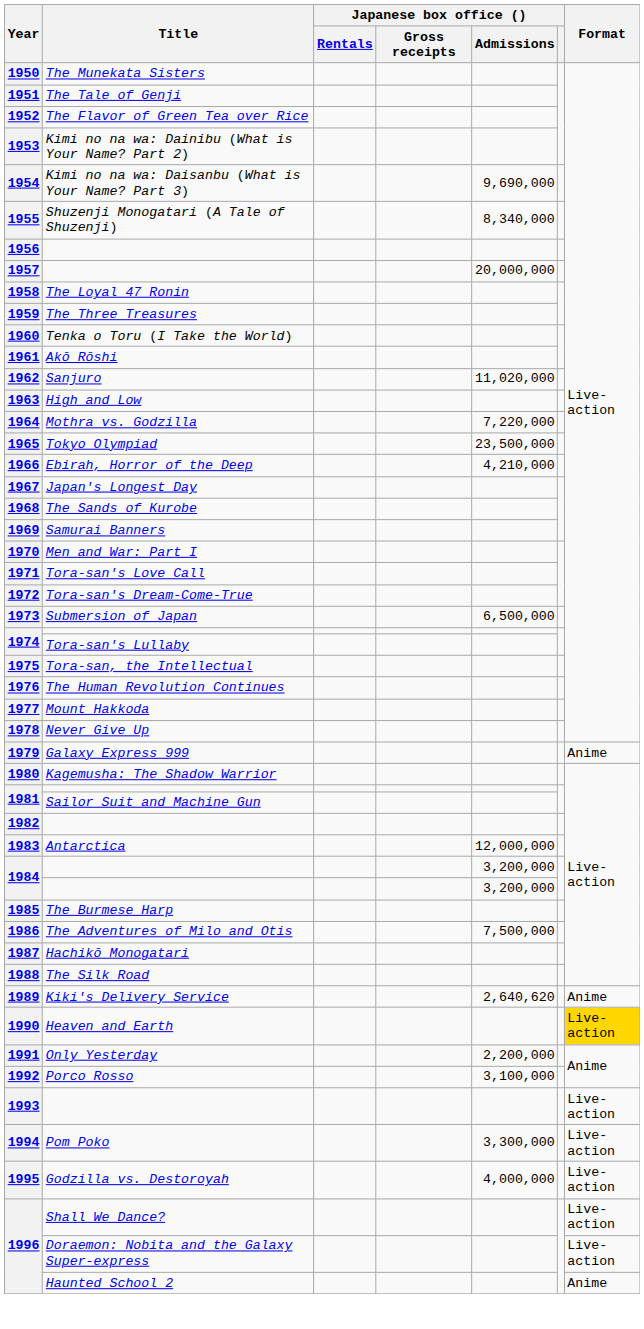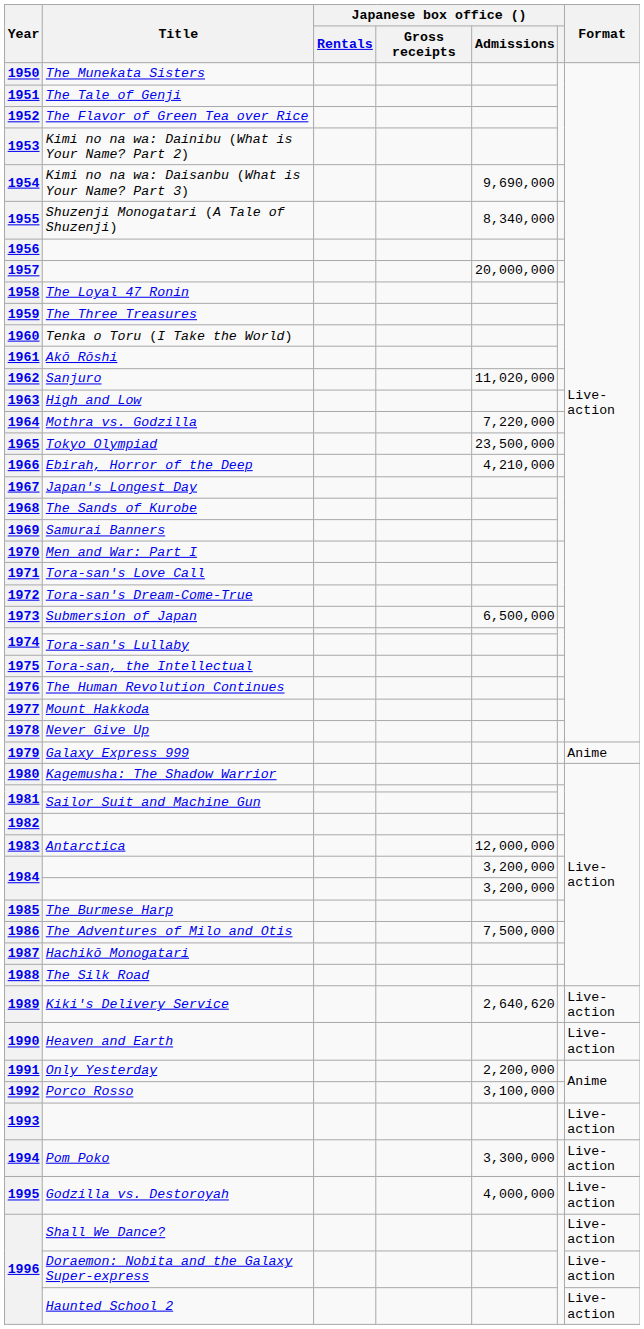 <table class="wikitable sortable plainrowheaders" style="margin:auto; margin:auto">
 <tr>
 <th scope="col" rowspan="2">Year</th>
 <th rowspan="2" scope="col">Title</th>
 <th colspan="4" scope="col">Japanese box office ()</th>
 <th scope="col" rowspan="2">Format</th>
 </tr>
 <tr>
 <th scope="col"><a href='#'>Rentals</a></th>
 <th scope="col">Gross receipts</th>
 <th scope="col">Admissions</th>
 <th scope="col" class="unsortable"></th>
 </tr>
 <tr>
 <th scope="row"><a href='#'>1950</a></th>
 <td><em><a href='#'>The Munekata Sisters</a></em></td>
 <td align="right"></td>
 <td></td>
 <td></td>
 <td rowspan="4" align="center"></td>
 <td rowspan="30">Live-action</td>
 </tr>
 <tr>
 <th scope="row"><a href='#'>1951</a></th>
 <td><em><a href='#'>The Tale of Genji</a></em></td>
 <td align="right"></td>
 <td></td>
 <td></td>
 </tr>
 <tr>
 <th scope="row"><a href='#'>1952</a></th>
 <td><em><a href='#'>The Flavor of Green Tea over Rice</a></em></td>
 <td align="right"></td>
 <td></td>
 <td></td>
 </tr>
 <tr>
 <th scope="row"><a href='#'>1953</a></th>
 <td><em>Kimi no na wa: Dainibu</em> (<em>What is Your Name? Part 2</em>)</td>
 <td align="right"></td>
 <td></td>
 <td></td>
 </tr>
 <tr>
 <th scope="row"><a href='#'>1954</a></th>
 <td><em>Kimi no na wa: Daisanbu</em> (<em>What is Your Name? Part 3</em>)</td>
 <td align="right"></td>
 <td></td>
 <td align="right">9,690,000</td>
 <td align="center"></td>
 </tr>
 <tr>
 <th scope="row"><a href='#'>1955</a></th>
 <td><em>Shuzenji Monogatari</em> (<em>A Tale of Shuzenji</em>)</td>
 <td align="right"></td>
 <td></td>
 <td align="right">8,340,000</td>
 <td align="center"></td>
 </tr>
 <tr>
 <th scope="row"><a href='#'>1956</a></th>
 <td></td>
 <td align="right"></td>
 <td></td>
 <td align="right"></td>
 <td align="center"></td>
 </tr>
 <tr>
 <th scope="row"><a href='#'>1957</a></th>
 <td><em></em></td>
 <td align="right"></td>
 <td></td>
 <td align="right">20,000,000</td>
 <td align="center"></td>
 </tr>
 <tr>
 <th scope="row"><a href='#'>1958</a></th>
 <td><em><a href='#'>The Loyal 47 Ronin</a></em></td>
 <td align="right"></td>
 <td></td>
 <td align="right"></td>
 <td rowspan="2" align="center"></td>
 </tr>
 <tr>
 <th scope="row"><a href='#'>1959</a></th>
 <td><em><a href='#'>The Three Treasures</a></em></td>
 <td align="right"></td>
 <td></td>
 <td align="right"></td>
 </tr>
 <tr>
 <th scope="row"><a href='#'>1960</a></th>
 <td><em>Tenka o Toru</em> (<em>I Take the World</em>)</td>
 <td align="right"></td>
 <td></td>
 <td align="right"></td>
 <td rowspan="2" align="center"></td>
 </tr>
 <tr>
 <th scope="row"><a href='#'>1961</a></th>
 <td><em><a href='#'>Akō Rōshi</a></em></td>
 <td align="right"></td>
 <td></td>
 <td align="right"></td>
 </tr>
 <tr>
 <th scope="row"><a href='#'>1962</a></th>
 <td><em><a href='#'>Sanjuro</a></em></td>
 <td align="right"></td>
 <td></td>
 <td align="right">11,020,000</td>
 <td align="center"></td>
 </tr>
 <tr>
 <th scope="row"><a href='#'>1963</a></th>
 <td><em><a href='#'>High and Low</a></em></td>
 <td align="right"></td>
 <td></td>
 <td align="right"></td>
 <td align="center"></td>
 </tr>
 <tr>
 <th scope="row"><a href='#'>1964</a></th>
 <td><em><a href='#'>Mothra vs. Godzilla</a></em></td>
 <td align="right"></td>
 <td></td>
 <td align="right">7,220,000</td>
 <td align="center"></td>
 </tr>
 <tr>
 <th scope="row"><a href='#'>1965</a></th>
 <td><em><a href='#'>Tokyo Olympiad</a></em></td>
 <td align="right"></td>
 <td></td>
 <td align="right">23,500,000</td>
 <td align="center"></td>
 </tr>
 <tr>
 <th scope="row"><a href='#'>1966</a></th>
 <td><em><a href='#'>Ebirah, Horror of the Deep</a></em></td>
 <td align="right"></td>
 <td></td>
 <td align="right">4,210,000</td>
 <td align="center"></td>
 </tr>
 <tr>
 <th scope="row"><a href='#'>1967</a></th>
 <td><em><a href='#'>Japan's Longest Day</a></em></td>
 <td align="right"></td>
 <td></td>
 <td align="right"></td>
 <td rowspan="3" align="center"></td>
 </tr>
 <tr>
 <th scope="row"><a href='#'>1968</a></th>
 <td><em><a href='#'>The Sands of Kurobe</a></em></td>
 <td align="right"></td>
 <td></td>
 <td align="right"></td>
 </tr>
 <tr>
 <th scope="row"><a href='#'>1969</a></th>
 <td><em><a href='#'>Samurai Banners</a></em></td>
 <td align="right"></td>
 <td></td>
 <td align="right"></td>
 </tr>
 <tr>
 <th scope="row"><a href='#'>1970</a></th>
 <td><em><a href='#'>Men and War: Part I</a></em></td>
 <td align="right"></td>
 <td></td>
 <td align="right"></td>
 <td rowspan="3" align="center"></td>
 </tr>
 <tr>
 <th scope="row"><a href='#'>1971</a></th>
 <td><em><a href='#'>Tora-san's Love Call</a></em></td>
 <td align="right"></td>
 <td></td>
 <td align="right"></td>
 </tr>
 <tr>
 <th scope="row"><a href='#'>1972</a></th>
 <td><em><a href='#'>Tora-san's Dream-Come-True</a></em></td>
 <td align="right"></td>
 <td></td>
 <td align="right"></td>
 </tr>
 <tr>
 <th scope="row"><a href='#'>1973</a></th>
 <td><em><a href='#'>Submersion of Japan</a></em></td>
 <td align="right"></td>
 <td></td>
 <td align="right">6,500,000</td>
 <td align="center"></td>
 </tr>
 <tr>
 <th rowspan="2" scope="row"><a href='#'>1974</a></th>
 <td><em></em></td>
 <td align="right"></td>
 <td></td>
 <td align="right"></td>
 <td rowspan="2" align="center"></td>
 </tr>
 <tr>
 <td><em><a href='#'>Tora-san's Lullaby</a></em></td>
 <td align="right"></td>
 <td></td>
 <td align="right"></td>
 </tr>
 <tr>
 <th scope="row"><a href='#'>1975</a></th>
 <td><em><a href='#'>Tora-san, the Intellectual</a></em></td>
 <td align="right"></td>
 <td></td>
 <td align="right"></td>
 <td align="center"></td>
 </tr>
 <tr>
 <th scope="row"><a href='#'>1976</a></th>
 <td><em><a href='#'>The Human Revolution Continues</a></em></td>
 <td align="right"></td>
 <td></td>
 <td align="right"></td>
 <td align="center"></td>
 </tr>
 <tr>
 <th scope="row"><a href='#'>1977</a></th>
 <td><em><a href='#'>Mount Hakkoda</a></em></td>
 <td align="right"></td>
 <td></td>
 <td align="right"></td>
 <td align="center"></td>
 </tr>
 <tr>
 <th scope="row"><a href='#'>1978</a></th>
 <td><em><a href='#'>Never Give Up</a></em></td>
 <td align="right"></td>
 <td></td>
 <td align="right"></td>
 <td align="center"></td>
 </tr>
 <tr>
 <th scope="row"><a href='#'>1979</a></th>
 <td><em><a href='#'>Galaxy Express 999</a></em></td>
 <td align="right"></td>
 <td></td>
 <td align="right"></td>
 <td align="center"></td>
 <td>Anime</td>
 </tr>
 <tr>
 <th scope="row"><a href='#'>1980</a></th>
 <td><em><a href='#'>Kagemusha: The Shadow Warrior</a></em></td>
 <td align="right"></td>
 <td align="right"></td>
 <td align="right"></td>
 <td align="center"></td>
 <td rowspan="11">Live-action</td>
 </tr>
 <tr>
 <th scope="row" rowspan="2"><a href='#'>1981</a></th>
 <td></td>
 <td align="right"></td>
 <td align="right"></td>
 <td align="right"></td>
 <td rowspan="2" align="center"></td>
 </tr>
 <tr>
 <td><em><a href='#'>Sailor Suit and Machine Gun</a></em></td>
 <td align="right"></td>
 <td align="right"></td>
 <td align="right"></td>
 </tr>
 <tr>
 <th scope="row"><a href='#'>1982</a></th>
 <td><em></em></td>
 <td align="right"></td>
 <td align="right"></td>
 <td align="right"></td>
 <td align="center"></td>
 </tr>
 <tr>
 <th scope="row"><a href='#'>1983</a></th>
 <td><em><a href='#'>Antarctica</a></em></td>
 <td align="right"></td>
 <td align="right"></td>
 <td align="right">12,000,000</td>
 <td align="center"></td>
 </tr>
 <tr>
 <th scope="row" rowspan="2"><a href='#'>1984</a></th>
 <td><em></em></td>
 <td align="right"></td>
 <td align="right"></td>
 <td align="right">3,200,000</td>
 <td rowspan="2" align="center"></td>
 </tr>
 <tr>
 <td></td>
 <td align="right"></td>
 <td align="right"></td>
 <td align="right">3,200,000</td>
 </tr>
 <tr>
 <th scope="row"><a href='#'>1985</a></th>
 <td><em><a href='#'>The Burmese Harp</a></em></td>
 <td align="right"></td>
 <td align="right"></td>
 <td align="right"></td>
 <td align="center"></td>
 </tr>
 <tr>
 <th scope="row"><a href='#'>1986</a></th>
 <td><em><a href='#'>The Adventures of Milo and Otis</a></em></td>
 <td align="right"></td>
 <td align="right"></td>
 <td align="right">7,500,000</td>
 <td align="center"></td>
 </tr>
 <tr>
 <th scope="row"><a href='#'>1987</a></th>
 <td><em><a href='#'>Hachikō Monogatari</a></em></td>
 <td align="right"></td>
 <td align="right"></td>
 <td align="right"></td>
 <td align="center"></td>
 </tr>
 <tr>
 <th scope="row"><a href='#'>1988</a></th>
 <td><em><a href='#'>The Silk Road</a></em></td>
 <td align="right"></td>
 <td align="right"></td>
 <td align="right"></td>
 <td align="center"></td>
 </tr>
 <tr>
 <th scope="row"><a href='#'>1989</a></th>
 <td><em><a href='#'>Kiki's Delivery Service</a></em></td>
 <td align="right"></td>
 <td align="right"></td>
 <td align="right">2,640,620</td>
 <td align="center"></td>
-<td>Anime</td>
+<td>Live-action</td>
 </tr>
 <tr>
 <th scope="row"><a href='#'>1990</a></th>
 <td><em><a href='#'>Heaven and Earth</a></em></td>
 <td align="right"></td>
 <td align="right"></td>
 <td align="right"></td>
 <td align="center"></td>
-<td style="background: gold;">Live-action</td>
+<td>Live-action</td>
 </tr>
 <tr>
 <th scope="row"><a href='#'>1991</a></th>
 <td><em><a href='#'>Only Yesterday</a></em></td>
 <td align="right"></td>
 <td align="right"></td>
 <td align="right">2,200,000</td>
 <td align="center"></td>
 <td rowspan="2">Anime</td>
 </tr>
 <tr>
 <th scope="row"><a href='#'>1992</a></th>
 <td><em><a href='#'>Porco Rosso</a></em></td>
 <td align="right"></td>
 <td align="right"></td>
 <td align="right">3,100,000</td>
 <td align="center"></td>
 </tr>
 <tr>
 <th scope="row"><a href='#'>1993</a></th>
 <td></td>
 <td align="right"></td>
 <td align="right"></td>
 <td align="right"></td>
 <td align="center"></td>
 <td>Live-action</td>
 </tr>
 <tr>
 <th scope="row"><a href='#'>1994</a></th>
 <td><em><a href='#'>Pom Poko</a></em></td>
 <td align="right"></td>
 <td align="right"></td>
 <td align="right">3,300,000</td>
 <td align="center"></td>
 <td>Live-action</td>
 </tr>
 <tr>
 <th scope="row"><a href='#'>1995</a></th>
 <td><em><a href='#'>Godzilla vs. Destoroyah</a></em></td>
 <td align="right"></td>
 <td align="right"></td>
 <td align="right">4,000,000</td>
 <td align="center"></td>
 <td>Live-action</td>
 </tr>
 <tr>
 <th scope="row" rowspan="3"><a href='#'>1996</a></th>
 <td><em><a href='#'>Shall We Dance?</a></em></td>
 <td align="right"></td>
 <td align="right"></td>
 <td align="right"></td>
 <td rowspan="3" align="center"></td>
 <td>Live-action</td>
 </tr>
 <tr>
 <td><em><a href='#'>Doraemon: Nobita and the Galaxy Super-express</a></em></td>
 <td align="right"></td>
 <td align="right"></td>
 <td align="right"></td>
 <td>Live-action</td>
 </tr>
 <tr>
 <td><em><a href='#'>Haunted School 2</a></em></td>
 <td align="right"></td>
 <td align="right"></td>
 <td align="right"></td>
-<td>Anime</td>
+<td>Live-action</td>
 </tr>
 </table>
